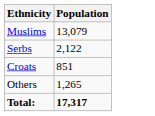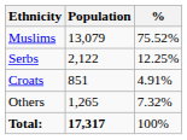 <table class="wikitable sortable" border="1">
 <tr>
 <th>Ethnicity</th>
 <th>Population</th>
+<th>%</th>
 </tr>
 <tr>
 <td><a href='#'>Muslims</a></td>
 <td>13,079</td>
+<td>75.52%</td>
 </tr>
 <tr>
 <td><a href='#'>Serbs</a></td>
 <td>2,122</td>
+<td>12.25%</td>
 </tr>
 <tr>
 <td><a href='#'>Croats</a></td>
 <td>851</td>
+<td>4.91%</td>
 </tr>
 <tr>
 <td>Others</td>
 <td>1,265</td>
+<td>7.32%</td>
 </tr>
 <tr>
 <td><strong>Total:</strong></td>
 <td><strong>17,317</strong></td>
+<td>100%</td>
 </tr>
 </table>
